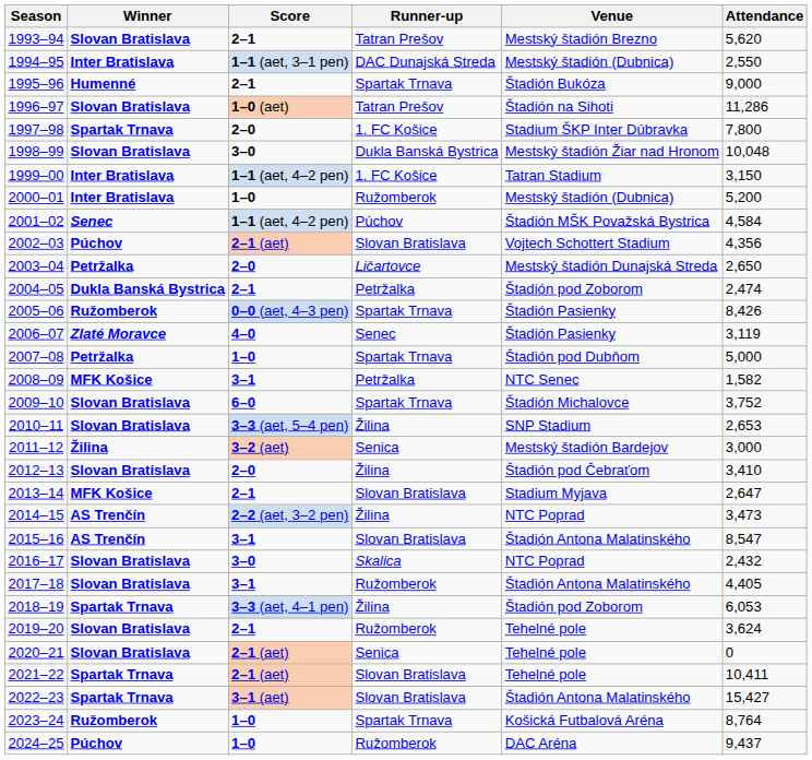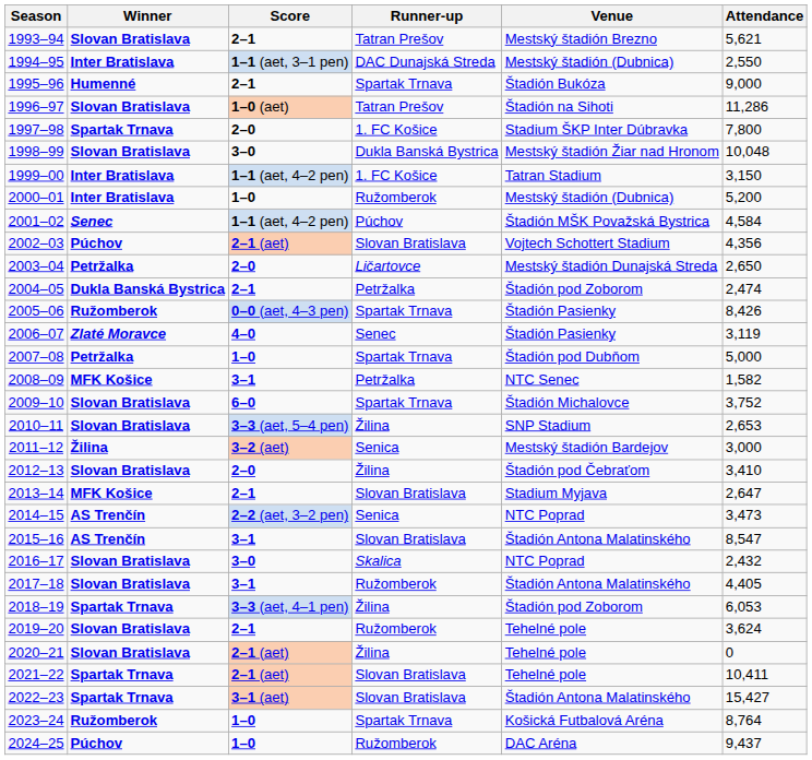 <table class="sortable wikitable">
 <tr>
 <th>Season</th>
 <th>Winner</th>
 <th>Score</th>
 <th>Runner-up</th>
 <th>Venue</th>
 <th>Attendance</th>
 </tr>
 <tr>
 <td align="center"><a href='#'>1993–94</a></td>
 <td><strong><a href='#'>Slovan Bratislava</a></strong></td>
 <td><strong>2–1</strong></td>
 <td><a href='#'>Tatran Prešov</a></td>
 <td><a href='#'>Mestský štadión Brezno</a></td>
-<td>5,620</td>
+<td>5,621</td>
 </tr>
 <tr>
 <td align="center"><a href='#'>1994–95</a></td>
 <td><strong><a href='#'>Inter Bratislava</a></strong></td>
 <td style="background-color:#cedff2"><strong>1–1</strong> (aet, 3–1 pen)</td>
 <td><a href='#'>DAC Dunajská Streda</a></td>
 <td><a href='#'>Mestský štadión (Dubnica)</a></td>
 <td>2,550</td>
 </tr>
 <tr>
 <td align="center"><a href='#'>1995–96</a></td>
 <td><strong><a href='#'>Humenné</a></strong></td>
 <td><strong>2–1</strong></td>
 <td><a href='#'>Spartak Trnava</a></td>
 <td><a href='#'>Štadión Bukóza</a></td>
 <td>9,000</td>
 </tr>
 <tr>
 <td align="center"><a href='#'>1996–97</a></td>
 <td><strong><a href='#'>Slovan Bratislava</a></strong></td>
 <td style="background-color:#FBCEB1"><strong>1–0</strong> (aet)</td>
 <td><a href='#'>Tatran Prešov</a></td>
 <td><a href='#'>Štadión na Sihoti</a></td>
 <td>11,286</td>
 </tr>
 <tr>
 <td align="center"><a href='#'>1997–98</a></td>
 <td><strong><a href='#'>Spartak Trnava</a></strong></td>
 <td><strong>2–0</strong></td>
 <td><a href='#'>1. FC Košice</a></td>
 <td><a href='#'>Stadium ŠKP Inter Dúbravka</a></td>
 <td>7,800</td>
 </tr>
 <tr>
 <td align="center"><a href='#'>1998–99</a></td>
 <td><strong><a href='#'>Slovan Bratislava</a></strong></td>
 <td><strong>3–0</strong></td>
 <td><a href='#'>Dukla Banská Bystrica</a></td>
 <td><a href='#'>Mestský štadión Žiar nad Hronom</a></td>
 <td>10,048</td>
 </tr>
 <tr>
 <td align="center"><a href='#'>1999–00</a></td>
 <td><strong><a href='#'>Inter Bratislava</a></strong></td>
 <td style="background-color:#cedff2"><strong>1–1</strong> (aet, 4–2 pen)</td>
 <td><a href='#'>1. FC Košice</a></td>
 <td><a href='#'>Tatran Stadium</a></td>
 <td>3,150</td>
 </tr>
 <tr>
 <td align="center"><a href='#'>2000–01</a></td>
 <td><strong><a href='#'>Inter Bratislava</a></strong></td>
 <td><strong>1–0</strong></td>
 <td><a href='#'>Ružomberok</a></td>
 <td><a href='#'>Mestský štadión (Dubnica)</a></td>
 <td>5,200</td>
 </tr>
 <tr>
 <td align="center"><a href='#'>2001–02</a></td>
 <td><strong><em><a href='#'>Senec</a></em></strong></td>
 <td style="background-color:#cedff2"><strong>1–1</strong> (aet, 4–2 pen)</td>
 <td><a href='#'>Púchov</a></td>
 <td><a href='#'>Štadión MŠK Považská Bystrica</a></td>
 <td>4,584</td>
 </tr>
 <tr>
 <td align="center"><a href='#'>2002–03</a></td>
 <td><strong><a href='#'>Púchov</a></strong></td>
 <td style="background-color:#FBCEB1"><a href='#'><strong>2–1</strong> (aet)</a></td>
 <td><a href='#'>Slovan Bratislava</a></td>
 <td><a href='#'>Vojtech Schottert Stadium</a></td>
 <td>4,356</td>
 </tr>
 <tr>
 <td align="center"><a href='#'>2003–04</a></td>
 <td><strong><a href='#'>Petržalka</a></strong></td>
 <td><a href='#'><strong>2–0</strong></a></td>
 <td><em><a href='#'>Ličartovce</a></em></td>
 <td><a href='#'>Mestský štadión Dunajská Streda</a></td>
 <td>2,650</td>
 </tr>
 <tr>
 <td align="center"><a href='#'>2004–05</a></td>
 <td><strong><a href='#'>Dukla Banská Bystrica</a></strong></td>
 <td><a href='#'><strong>2–1</strong></a></td>
 <td><a href='#'>Petržalka</a></td>
 <td><a href='#'>Štadión pod Zoborom</a></td>
 <td>2,474</td>
 </tr>
 <tr>
 <td align="center"><a href='#'>2005–06</a></td>
 <td><strong><a href='#'>Ružomberok</a></strong></td>
 <td style="background-color:#cedff2"><a href='#'><strong>0–0</strong> (aet, 4–3 pen)</a></td>
 <td><a href='#'>Spartak Trnava</a></td>
 <td><a href='#'>Štadión Pasienky</a></td>
 <td>8,426</td>
 </tr>
 <tr>
 <td align="center"><a href='#'>2006–07</a></td>
 <td><strong><em><a href='#'>Zlaté Moravce</a></em></strong></td>
 <td><a href='#'><strong>4–0</strong></a></td>
 <td><a href='#'>Senec</a></td>
 <td><a href='#'>Štadión Pasienky</a></td>
 <td>3,119</td>
 </tr>
 <tr>
 <td align="center"><a href='#'>2007–08</a></td>
 <td><strong><a href='#'>Petržalka</a></strong></td>
 <td><a href='#'><strong>1–0</strong></a></td>
 <td><a href='#'>Spartak Trnava</a></td>
 <td><a href='#'>Štadión pod Dubňom</a></td>
 <td>5,000</td>
 </tr>
 <tr>
 <td align="center"><a href='#'>2008–09</a></td>
 <td><strong><a href='#'>MFK Košice</a></strong></td>
 <td><a href='#'><strong>3–1</strong></a></td>
 <td><a href='#'>Petržalka</a></td>
 <td><a href='#'>NTC Senec</a></td>
 <td>1,582</td>
 </tr>
 <tr>
 <td align="center"><a href='#'>2009–10</a></td>
 <td><strong><a href='#'>Slovan Bratislava</a></strong></td>
 <td><a href='#'><strong>6–0</strong></a></td>
 <td><a href='#'>Spartak Trnava</a></td>
 <td><a href='#'>Štadión Michalovce</a></td>
 <td>3,752</td>
 </tr>
 <tr>
 <td align="center"><a href='#'>2010–11</a></td>
 <td><strong><a href='#'>Slovan Bratislava</a></strong></td>
 <td style="background-color:#cedff2"><a href='#'><strong>3–3</strong> (aet, 5–4 pen)</a></td>
 <td><a href='#'>Žilina</a></td>
 <td><a href='#'>SNP Stadium</a></td>
 <td>2,653</td>
 </tr>
 <tr>
 <td align="center"><a href='#'>2011–12</a></td>
 <td><strong><a href='#'>Žilina</a></strong></td>
 <td style="background-color:#FBCEB1"><a href='#'><strong>3–2</strong> (aet)</a></td>
 <td><a href='#'>Senica</a></td>
 <td><a href='#'>Mestský štadión Bardejov</a></td>
 <td>3,000</td>
 </tr>
 <tr>
 <td align="center"><a href='#'>2012–13</a></td>
 <td><strong><a href='#'>Slovan Bratislava</a></strong></td>
 <td><a href='#'><strong>2–0</strong></a></td>
 <td><a href='#'>Žilina</a></td>
 <td><a href='#'>Štadión pod Čebraťom</a></td>
 <td>3,410</td>
 </tr>
 <tr>
 <td align="center"><a href='#'>2013–14</a></td>
 <td><strong><a href='#'>MFK Košice</a></strong></td>
 <td><a href='#'><strong>2–1</strong></a></td>
 <td><a href='#'>Slovan Bratislava</a></td>
 <td><a href='#'>Stadium Myjava</a></td>
 <td>2,647</td>
 </tr>
 <tr>
 <td align="center"><a href='#'>2014–15</a></td>
 <td><strong><a href='#'>AS Trenčín</a></strong></td>
 <td style="background-color:#cedff2"><a href='#'><strong>2–2</strong> (aet, 3–2 pen)</a></td>
-<td><a href='#'>Žilina</a></td>
+<td><a href='#'>Senica</a></td>
 <td><a href='#'>NTC Poprad</a></td>
 <td>3,473</td>
 </tr>
 <tr>
 <td align="center"><a href='#'>2015–16</a></td>
 <td><strong><a href='#'>AS Trenčín</a></strong></td>
 <td><a href='#'><strong>3–1</strong></a></td>
 <td><a href='#'>Slovan Bratislava</a></td>
 <td><a href='#'>Štadión Antona Malatinského</a></td>
 <td>8,547</td>
 </tr>
 <tr>
 <td align="center"><a href='#'>2016–17</a></td>
 <td><strong><a href='#'>Slovan Bratislava</a></strong></td>
 <td><a href='#'><strong>3–0</strong></a></td>
 <td><em><a href='#'>Skalica</a></em></td>
 <td><a href='#'>NTC Poprad</a></td>
 <td>2,432</td>
 </tr>
 <tr>
 <td align="center"><a href='#'>2017–18</a></td>
 <td><strong><a href='#'>Slovan Bratislava</a></strong></td>
 <td><a href='#'><strong>3–1</strong></a></td>
 <td><a href='#'>Ružomberok</a></td>
 <td><a href='#'>Štadión Antona Malatinského</a></td>
 <td>4,405</td>
 </tr>
 <tr>
 <td align="center"><a href='#'>2018–19</a></td>
 <td><strong><a href='#'>Spartak Trnava</a></strong></td>
 <td style="background-color:#cedff2"><a href='#'><strong>3–3</strong> (aet, 4–1 pen)</a></td>
 <td><a href='#'>Žilina</a></td>
 <td><a href='#'>Štadión pod Zoborom</a></td>
 <td>6,053</td>
 </tr>
 <tr>
 <td align="center"><a href='#'>2019–20</a></td>
 <td><strong><a href='#'>Slovan Bratislava</a></strong></td>
 <td><a href='#'><strong>2–1</strong></a></td>
 <td><a href='#'>Ružomberok</a></td>
 <td><a href='#'>Tehelné pole</a></td>
 <td>3,624</td>
 </tr>
 <tr>
 <td align="center"><a href='#'>2020–21</a></td>
 <td><strong><a href='#'>Slovan Bratislava</a></strong></td>
 <td style="background-color:#FBCEB1"><a href='#'><strong>2–1</strong> (aet)</a></td>
-<td><a href='#'>Senica</a></td>
+<td><a href='#'>Žilina</a></td>
 <td><a href='#'>Tehelné pole</a></td>
 <td>0</td>
 </tr>
 <tr>
 <td align="center"><a href='#'>2021–22</a></td>
 <td><strong><a href='#'>Spartak Trnava</a></strong></td>
 <td style="background-color:#FBCEB1"><a href='#'><strong>2–1</strong> (aet)</a></td>
 <td><a href='#'>Slovan Bratislava</a></td>
 <td><a href='#'>Tehelné pole</a></td>
 <td>10,411</td>
 </tr>
 <tr>
 <td align="center"><a href='#'>2022–23</a></td>
 <td><strong><a href='#'>Spartak Trnava</a></strong></td>
 <td style="background-color:#FBCEB1"><a href='#'><strong>3–1</strong> (aet)</a></td>
 <td><a href='#'>Slovan Bratislava</a></td>
 <td><a href='#'>Štadión Antona Malatinského</a></td>
 <td>15,427</td>
 </tr>
 <tr>
 <td align="center"><a href='#'>2023–24</a></td>
 <td><strong><a href='#'>Ružomberok</a></strong></td>
 <td><strong><a href='#'>1–0</a></strong></td>
 <td><a href='#'>Spartak Trnava</a></td>
 <td><a href='#'>Košická Futbalová Aréna</a></td>
 <td>8,764</td>
 </tr>
 <tr>
 <td align="center"><a href='#'>2024–25</a></td>
 <td><strong><a href='#'>Púchov</a></strong></td>
 <td><strong><a href='#'>1–0</a></strong></td>
 <td><a href='#'>Ružomberok</a></td>
 <td><a href='#'>DAC Aréna</a></td>
 <td>9,437</td>
 </tr>
 </table>
